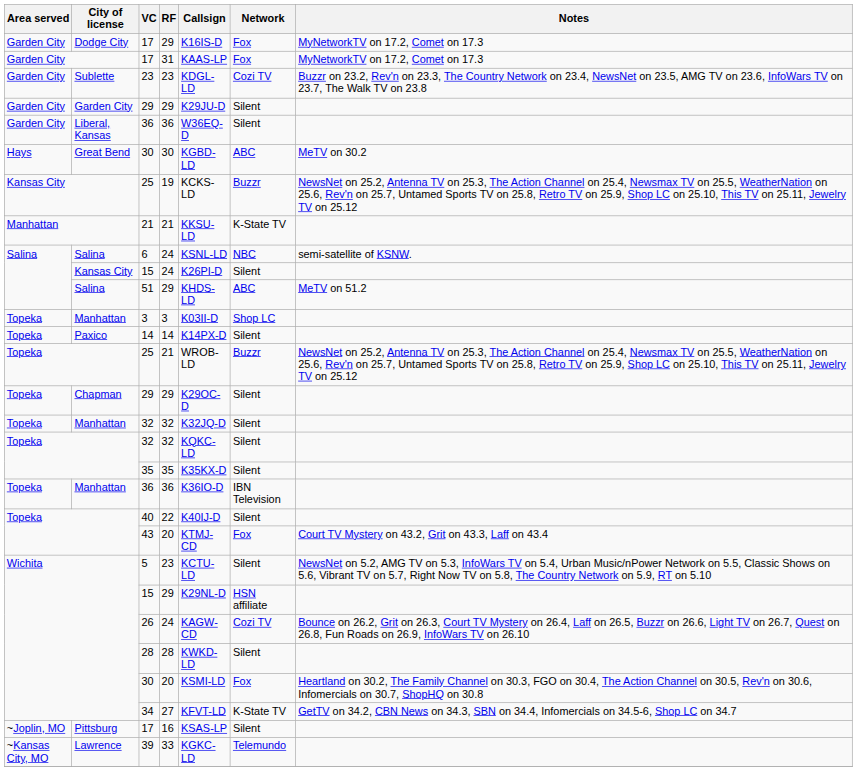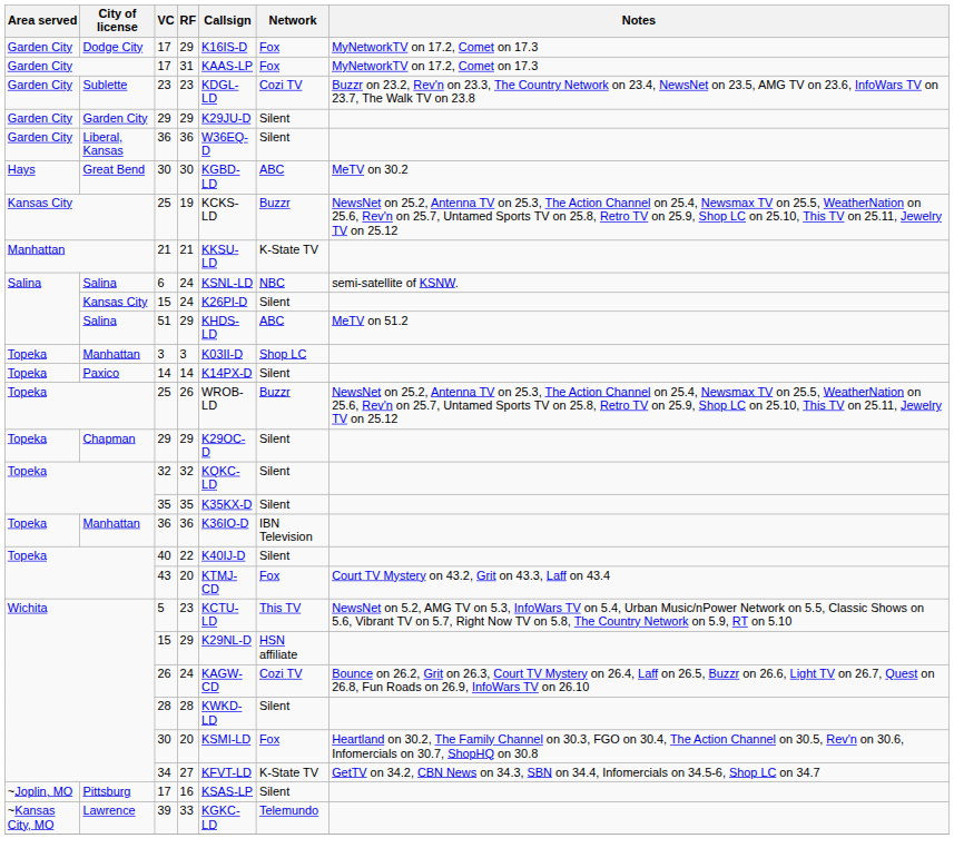 <table class="sortable wikitable" style="margin: 1em 1em 1em 0; background: #f9f9f9;">
 <tr>
 <th>Area served</th>
 <th>City of license</th>
 <th>VC</th>
 <th>RF</th>
 <th>Callsign</th>
 <th>Network</th>
 <th class="unsortable">Notes</th>
 </tr>
 <tr style="vertical-align: top; text-align: left;">
 <td><a href='#'>Garden City</a></td>
 <td><a href='#'>Dodge City</a></td>
 <td>17</td>
 <td>29</td>
 <td><a href='#'>K16IS-D</a></td>
 <td><a href='#'>Fox</a></td>
 <td><a href='#'>MyNetworkTV</a> on 17.2, <a href='#'>Comet</a> on 17.3</td>
 </tr>
 <tr style="vertical-align: top; text-align: left;">
 <td colspan="2"><a href='#'>Garden City</a></td>
 <td>17</td>
 <td>31</td>
 <td><a href='#'>KAAS-LP</a></td>
 <td><a href='#'>Fox</a></td>
 <td><a href='#'>MyNetworkTV</a> on 17.2, <a href='#'>Comet</a> on 17.3</td>
 </tr>
 <tr style="vertical-align: top; text-align: left;">
 <td><a href='#'>Garden City</a></td>
 <td><a href='#'>Sublette</a></td>
 <td>23</td>
 <td>23</td>
 <td><a href='#'>KDGL-LD</a></td>
 <td><a href='#'>Cozi TV</a></td>
 <td><a href='#'>Buzzr</a> on 23.2, <a href='#'>Rev'n</a> on 23.3, <a href='#'>The Country Network</a> on 23.4, <a href='#'>NewsNet</a> on 23.5, AMG TV on 23.6, <a href='#'>InfoWars TV</a> on 23.7, The Walk TV on 23.8</td>
 </tr>
 <tr style="vertical-align: top; text-align: left;">
 <td><a href='#'>Garden City</a></td>
 <td><a href='#'>Garden City</a></td>
 <td>29</td>
 <td>29</td>
 <td><a href='#'>K29JU-D</a></td>
 <td>Silent</td>
 <td></td>
 </tr>
 <tr style="vertical-align: top; text-align: left;">
 <td><a href='#'>Garden City</a></td>
 <td><a href='#'>Liberal, Kansas</a></td>
 <td>36</td>
 <td>36</td>
 <td><a href='#'>W36EQ-D</a></td>
 <td>Silent</td>
 <td></td>
 </tr>
 <tr style="vertical-align: top; text-align: left;">
 <td><a href='#'>Hays</a></td>
 <td><a href='#'>Great Bend</a></td>
 <td>30</td>
 <td>30</td>
 <td><a href='#'>KGBD-LD</a></td>
 <td><a href='#'>ABC</a></td>
 <td><a href='#'>MeTV</a> on 30.2</td>
 </tr>
 <tr style="vertical-align: top; text-align: left;">
 <td colspan="2"><a href='#'>Kansas City</a></td>
 <td>25</td>
 <td>19</td>
 <td>KCKS-LD</td>
 <td><a href='#'>Buzzr</a></td>
 <td><a href='#'>NewsNet</a> on 25.2, <a href='#'>Antenna TV</a> on 25.3, <a href='#'>The Action Channel</a> on 25.4, <a href='#'>Newsmax TV</a> on 25.5, <a href='#'>WeatherNation</a> on 25.6, <a href='#'>Rev'n</a> on 25.7, Untamed Sports TV on 25.8, <a href='#'>Retro TV</a> on 25.9, <a href='#'>Shop LC</a> on 25.10, <a href='#'>This TV</a> on 25.11, <a href='#'>Jewelry TV</a> on 25.12</td>
 </tr>
 <tr style="vertical-align: top; text-align: left;">
 <td colspan="2"><a href='#'>Manhattan</a></td>
 <td>21</td>
 <td>21</td>
 <td><a href='#'>KKSU-LD</a></td>
 <td>K-State TV</td>
 <td></td>
 </tr>
 <tr style="vertical-align: top; text-align: left;">
 <td rowspan="3"><a href='#'>Salina</a></td>
 <td><a href='#'>Salina</a></td>
 <td>6</td>
 <td>24</td>
 <td><a href='#'>KSNL-LD</a></td>
 <td><a href='#'>NBC</a></td>
 <td>semi-satellite of <a href='#'>KSNW</a>.</td>
 </tr>
 <tr style="vertical-align: top; text-align: left;">
 <td><a href='#'>Kansas City</a></td>
 <td>15</td>
 <td>24</td>
 <td><a href='#'>K26PI-D</a></td>
 <td>Silent</td>
 <td></td>
 </tr>
 <tr style="vertical-align: top; text-align: left;">
 <td><a href='#'>Salina</a></td>
 <td>51</td>
 <td>29</td>
 <td><a href='#'>KHDS-LD</a></td>
 <td><a href='#'>ABC</a></td>
 <td><a href='#'>MeTV</a> on 51.2</td>
 </tr>
 <tr style="vertical-align: top; text-align: left;">
 <td><a href='#'>Topeka</a></td>
 <td><a href='#'>Manhattan</a></td>
 <td>3</td>
 <td>3</td>
 <td><a href='#'>K03II-D</a></td>
 <td><a href='#'>Shop LC</a></td>
 <td></td>
 </tr>
 <tr style="vertical-align: top; text-align: left;">
 <td><a href='#'>Topeka</a></td>
 <td><a href='#'>Paxico</a></td>
 <td>14</td>
 <td>14</td>
 <td><a href='#'>K14PX-D</a></td>
 <td>Silent</td>
 <td></td>
 </tr>
 <tr style="vertical-align: top; text-align: left;">
 <td colspan="2"><a href='#'>Topeka</a></td>
 <td>25</td>
-<td>21</td>
+<td>26</td>
 <td>WROB-LD</td>
 <td><a href='#'>Buzzr</a></td>
 <td><a href='#'>NewsNet</a> on 25.2, <a href='#'>Antenna TV</a> on 25.3, <a href='#'>The Action Channel</a> on 25.4, <a href='#'>Newsmax TV</a> on 25.5, <a href='#'>WeatherNation</a> on 25.6, <a href='#'>Rev'n</a> on 25.7, Untamed Sports TV on 25.8, <a href='#'>Retro TV</a> on 25.9, <a href='#'>Shop LC</a> on 25.10, <a href='#'>This TV</a> on 25.11, <a href='#'>Jewelry TV</a> on 25.12</td>
 </tr>
 <tr style="vertical-align: top; text-align: left;">
 <td><a href='#'>Topeka</a></td>
 <td><a href='#'>Chapman</a></td>
 <td>29</td>
 <td>29</td>
 <td><a href='#'>K29OC-D</a></td>
-<td>Silent</td>
-<td></td>
-</tr>
-<tr style="vertical-align: top; text-align: left;">
-<td><a href='#'>Topeka</a></td>
-<td><a href='#'>Manhattan</a></td>
-<td>32</td>
-<td>32</td>
-<td><a href='#'>K32JQ-D</a></td>
 <td>Silent</td>
 <td></td>
 </tr>
 <tr style="vertical-align: top; text-align: left;">
 <td colspan="2" rowspan="2"><a href='#'>Topeka</a></td>
 <td>32</td>
 <td>32</td>
 <td><a href='#'>KQKC-LD</a></td>
 <td>Silent</td>
 <td></td>
 </tr>
 <tr style="vertical-align: top; text-align: left;">
 <td>35</td>
 <td>35</td>
 <td><a href='#'>K35KX-D</a></td>
 <td>Silent</td>
 <td></td>
 </tr>
 <tr style="vertical-align: top; text-align: left;">
 <td><a href='#'>Topeka</a></td>
 <td><a href='#'>Manhattan</a></td>
 <td>36</td>
 <td>36</td>
 <td><a href='#'>K36IO-D</a></td>
 <td>IBN Television</td>
 <td></td>
 </tr>
 <tr style="vertical-align: top; text-align: left;">
 <td colspan="2" rowspan="2"><a href='#'>Topeka</a></td>
 <td>40</td>
 <td>22</td>
 <td><a href='#'>K40IJ-D</a></td>
 <td>Silent</td>
 <td></td>
 </tr>
 <tr style="vertical-align: top; text-align: left;">
 <td>43</td>
 <td>20</td>
 <td><a href='#'>KTMJ-CD</a></td>
 <td><a href='#'>Fox</a></td>
 <td><a href='#'>Court TV Mystery</a> on 43.2, <a href='#'>Grit</a> on 43.3, <a href='#'>Laff</a> on 43.4</td>
 </tr>
 <tr style="vertical-align: top; text-align: left;">
 <td colspan="2" rowspan="6"><a href='#'>Wichita</a></td>
 <td>5</td>
 <td>23</td>
 <td><a href='#'>KCTU-LD</a></td>
-<td>Silent</td>
+<td><a href='#'>This TV</a></td>
 <td><a href='#'>NewsNet</a> on 5.2, AMG TV on 5.3, <a href='#'>InfoWars TV</a> on 5.4, Urban Music/nPower Network on 5.5, Classic Shows on 5.6, Vibrant TV on 5.7, Right Now TV on 5.8, <a href='#'>The Country Network</a> on 5.9, <a href='#'>RT</a> on 5.10</td>
 </tr>
 <tr style="vertical-align: top; text-align: left;">
 <td>15</td>
 <td>29</td>
 <td><a href='#'>K29NL-D</a></td>
 <td><a href='#'>HSN</a> affiliate</td>
 <td></td>
 </tr>
 <tr style="vertical-align: top; text-align: left;">
 <td>26</td>
 <td>24</td>
 <td><a href='#'>KAGW-CD</a></td>
 <td><a href='#'>Cozi TV</a></td>
 <td><a href='#'>Bounce</a> on 26.2, <a href='#'>Grit</a> on 26.3, <a href='#'>Court TV Mystery</a> on 26.4, <a href='#'>Laff</a> on 26.5, <a href='#'>Buzzr</a> on 26.6, <a href='#'>Light TV</a> on 26.7, <a href='#'>Quest</a> on 26.8, Fun Roads on 26.9, <a href='#'>InfoWars TV</a> on 26.10</td>
 </tr>
 <tr style="vertical-align: top; text-align: left;">
 <td>28</td>
 <td>28</td>
 <td><a href='#'>KWKD-LD</a></td>
 <td>Silent</td>
 <td></td>
 </tr>
 <tr style="vertical-align: top; text-align: left;">
 <td>30</td>
 <td>20</td>
 <td><a href='#'>KSMI-LD</a></td>
 <td><a href='#'>Fox</a></td>
 <td><a href='#'>Heartland</a> on 30.2, <a href='#'>The Family Channel</a> on 30.3, FGO on 30.4, <a href='#'>The Action Channel</a> on 30.5, <a href='#'>Rev'n</a> on 30.6, Infomercials on 30.7, <a href='#'>ShopHQ</a> on 30.8</td>
 </tr>
 <tr style="vertical-align: top; text-align: left;">
 <td>34</td>
 <td>27</td>
 <td><a href='#'>KFVT-LD</a></td>
 <td>K-State TV</td>
 <td><a href='#'>GetTV</a> on 34.2, <a href='#'>CBN News</a> on 34.3, <a href='#'>SBN</a> on 34.4, Infomercials on 34.5-6, <a href='#'>Shop LC</a> on 34.7</td>
 </tr>
 <tr style="vertical-align: top; text-align: left;">
 <td>~<a href='#'>Joplin, MO</a></td>
 <td><a href='#'>Pittsburg</a></td>
 <td>17</td>
 <td>16</td>
 <td><a href='#'>KSAS-LP</a></td>
 <td>Silent</td>
 <td></td>
 </tr>
 <tr style="vertical-align: top; text-align: left;">
 <td>~<a href='#'>Kansas City, MO</a></td>
 <td><a href='#'>Lawrence</a></td>
 <td>39</td>
 <td>33</td>
 <td><a href='#'>KGKC-LD</a></td>
 <td><a href='#'>Telemundo</a></td>
 <td></td>
 </tr>
 <tr style="vertical-align: top; text-align: left;">
 </tr>
 </table>
